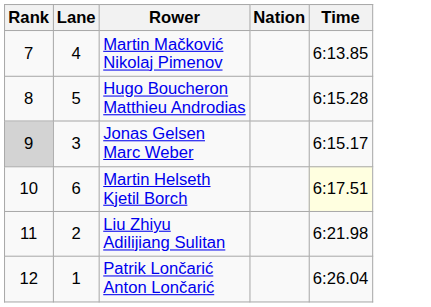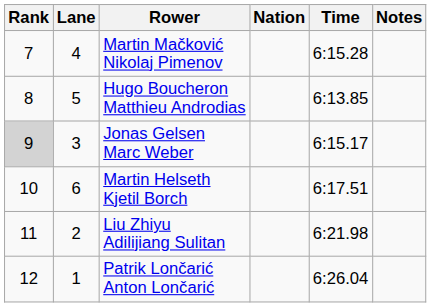 <table class="wikitable sortable" style="text-align:center">
 <tr>
 <th>Rank</th>
 <th>Lane</th>
 <th>Rower</th>
 <th>Nation</th>
 <th>Time</th>
+<th>Notes</th>
 </tr>
 <tr>
 <td>7</td>
 <td>4</td>
 <td align=left><a href='#'>Martin Mačković</a><br><a href='#'>Nikolaj Pimenov</a></td>
 <td align=left></td>
-<td>6:13.85</td>
+<td>6:15.28</td>
+<td></td>
 </tr>
 <tr>
 <td>8</td>
 <td>5</td>
 <td align=left><a href='#'>Hugo Boucheron</a><br><a href='#'>Matthieu Androdias</a></td>
 <td align=left></td>
-<td>6:15.28</td>
+<td>6:13.85</td>
+<td></td>
 </tr>
 <tr>
 <td style="background: lightgrey;">9</td>
 <td>3</td>
 <td align=left><a href='#'>Jonas Gelsen</a><br><a href='#'>Marc Weber</a></td>
 <td align=left></td>
 <td>6:15.17</td>
+<td></td>
 </tr>
 <tr>
 <td>10</td>
 <td>6</td>
 <td align=left><a href='#'>Martin Helseth</a><br><a href='#'>Kjetil Borch</a></td>
 <td align=left></td>
-<td style="background: lightyellow;">6:17.51</td>
+<td>6:17.51</td>
+<td></td>
 </tr>
 <tr>
 <td>11</td>
 <td>2</td>
 <td align=left><a href='#'>Liu Zhiyu</a><br><a href='#'>Adilijiang Sulitan</a></td>
 <td align=left></td>
 <td>6:21.98</td>
+<td></td>
 </tr>
 <tr>
 <td>12</td>
 <td>1</td>
 <td align=left><a href='#'>Patrik Lončarić</a><br><a href='#'>Anton Lončarić</a></td>
 <td align=left></td>
 <td>6:26.04</td>
+<td></td>
 </tr>
 </table>
